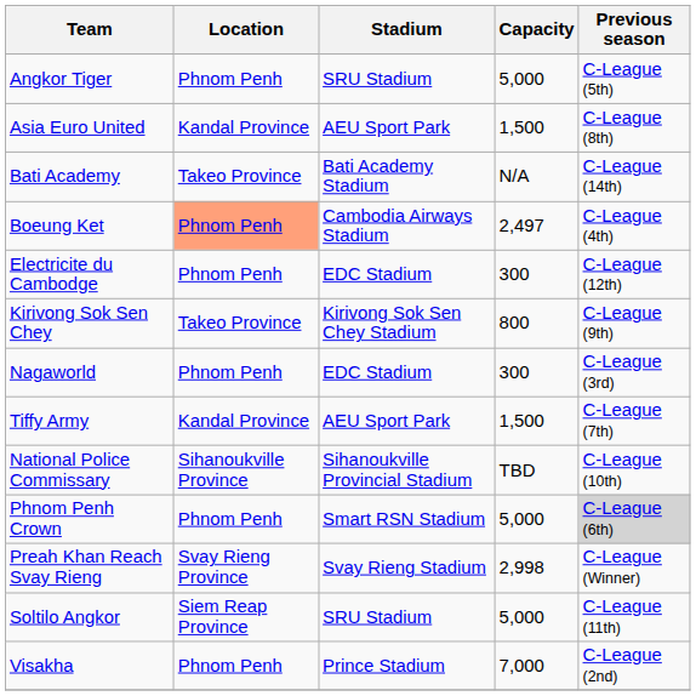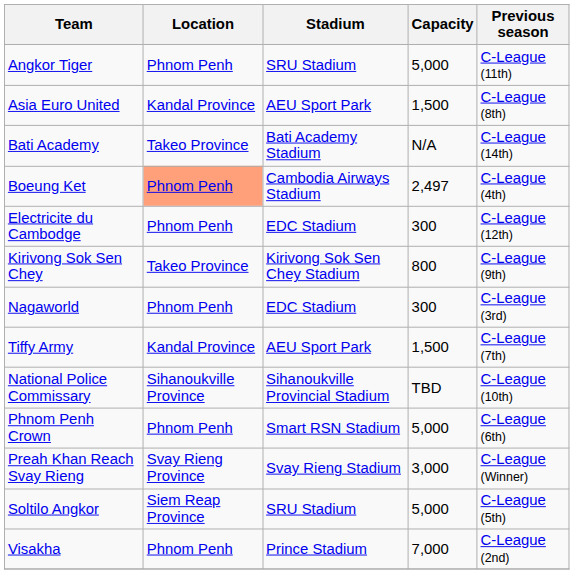 <table class="wikitable sortable" style="align-left">
 <tr>
 <th>Team</th>
 <th>Location</th>
 <th>Stadium</th>
 <th>Capacity</th>
 <th>Previous season</th>
 </tr>
 <tr>
 <td><a href='#'>Angkor Tiger</a></td>
 <td><a href='#'>Phnom Penh</a></td>
 <td><a href='#'>SRU Stadium</a></td>
 <td>5,000</td>
-<td><a href='#'>C-League</a> <small>(5th)</small></td>
+<td><a href='#'>C-League</a> <small>(11th)</small></td>
 </tr>
 <tr>
 <td><a href='#'>Asia Euro United</a></td>
 <td><a href='#'>Kandal Province</a></td>
 <td><a href='#'>AEU Sport Park</a></td>
 <td>1,500</td>
 <td><a href='#'>C-League</a> <small>(8th)</small></td>
 </tr>
 <tr>
 <td><a href='#'>Bati Academy</a></td>
 <td><a href='#'>Takeo Province</a></td>
 <td><a href='#'>Bati Academy Stadium</a></td>
 <td>N/A</td>
 <td><a href='#'>C-League</a> <small>(14th)</small></td>
 </tr>
 <tr>
 <td><a href='#'>Boeung Ket</a></td>
 <td style="background: lightsalmon;"><a href='#'>Phnom Penh</a></td>
 <td><a href='#'>Cambodia Airways Stadium</a></td>
 <td>2,497</td>
 <td><a href='#'>C-League</a> <small>(4th)</small></td>
 </tr>
 <tr>
 <td><a href='#'>Electricite du Cambodge</a></td>
 <td><a href='#'>Phnom Penh</a></td>
 <td><a href='#'>EDC Stadium</a></td>
 <td>300</td>
 <td><a href='#'>C-League</a> <small>(12th)</small></td>
 </tr>
 <tr>
 <td><a href='#'>Kirivong Sok Sen Chey</a></td>
 <td><a href='#'>Takeo Province</a></td>
 <td><a href='#'>Kirivong Sok Sen Chey Stadium </a></td>
 <td>800</td>
 <td><a href='#'>C-League</a> <small>(9th)</small></td>
 </tr>
 <tr>
 <td><a href='#'>Nagaworld</a></td>
 <td><a href='#'>Phnom Penh</a></td>
 <td><a href='#'>EDC Stadium</a></td>
 <td>300</td>
 <td><a href='#'>C-League</a> <small>(3rd)</small></td>
 </tr>
 <tr>
 <td><a href='#'>Tiffy Army</a></td>
 <td><a href='#'>Kandal Province</a></td>
 <td><a href='#'>AEU Sport Park</a></td>
 <td>1,500</td>
 <td><a href='#'>C-League</a> <small>(7th)</small></td>
 </tr>
 <tr>
 <td><a href='#'>National Police Commissary</a></td>
 <td><a href='#'>Sihanoukville Province</a></td>
 <td><a href='#'>Sihanoukville Provincial Stadium</a></td>
 <td>TBD</td>
 <td><a href='#'>C-League</a> <small>(10th)</small></td>
 </tr>
 <tr>
 <td><a href='#'>Phnom Penh Crown</a></td>
 <td><a href='#'>Phnom Penh</a></td>
 <td><a href='#'>Smart RSN Stadium</a></td>
 <td>5,000</td>
-<td style="background: lightgrey;"><a href='#'>C-League</a> <small>(6th)</small></td>
+<td><a href='#'>C-League</a> <small>(6th)</small></td>
 </tr>
 <tr>
 <td><a href='#'>Preah Khan Reach Svay Rieng</a></td>
 <td><a href='#'>Svay Rieng Province</a></td>
 <td><a href='#'>Svay Rieng Stadium</a></td>
-<td>2,998</td>
+<td>3,000</td>
 <td><a href='#'>C-League</a> <small>(Winner)</small></td>
 </tr>
 <tr>
 <td><a href='#'>Soltilo Angkor</a></td>
 <td><a href='#'>Siem Reap Province</a></td>
 <td><a href='#'>SRU Stadium</a></td>
 <td>5,000</td>
-<td><a href='#'>C-League</a> <small>(11th)</small></td>
+<td><a href='#'>C-League</a> <small>(5th)</small></td>
 </tr>
 <tr>
 <td><a href='#'>Visakha</a></td>
 <td><a href='#'>Phnom Penh</a></td>
 <td><a href='#'>Prince Stadium</a></td>
 <td>7,000</td>
 <td><a href='#'>C-League</a> <small>(2nd)</small></td>
 </tr>
 <tr>
 </tr>
 </table>
